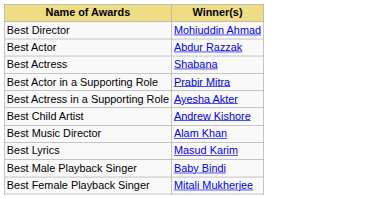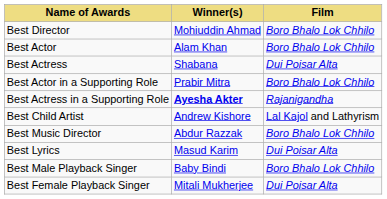 <table class="wikitable">
 <tr>
 <th style="background:#EEDD82;">Name of Awards</th>
 <th style="background:#EEDD82;">Winner(s)</th>
+<th style="background:#EEDD82;">Film</th>
 </tr>
 <tr>
 <td>Best Director</td>
 <td><a href='#'>Mohiuddin Ahmad</a></td>
+<td><em><a href='#'>Boro Bhalo Lok Chhilo</a></em></td>
 </tr>
 <tr>
 <td>Best Actor</td>
-<td><a href='#'>Abdur Razzak</a></td>
+<td><a href='#'>Alam Khan</a></td>
+<td><em><a href='#'>Boro Bhalo Lok Chhilo</a></em></td>
 </tr>
 <tr>
 <td>Best Actress</td>
 <td><a href='#'>Shabana</a></td>
+<td><em><a href='#'>Dui Poisar Alta</a></em></td>
 </tr>
 <tr>
 <td>Best Actor in a Supporting Role</td>
 <td><a href='#'>Prabir Mitra</a></td>
+<td><em><a href='#'>Boro Bhalo Lok Chhilo</a></em></td>
 </tr>
 <tr>
 <td>Best Actress in a Supporting Role</td>
-<td><a href='#'>Ayesha Akter</a></td>
+<td><strong><a href='#'>Ayesha Akter</a></strong></td>
+<td><em><a href='#'>Rajanigandha</a></em></td>
 </tr>
 <tr>
 <td>Best Child Artist</td>
 <td><a href='#'>Andrew Kishore</a></td>
+<td><a href='#'>Lal Kajol</a> and Lathyrism</td>
 </tr>
 <tr>
 <td>Best Music Director</td>
-<td><a href='#'>Alam Khan</a></td>
+<td><a href='#'>Abdur Razzak</a></td>
+<td><em><a href='#'>Boro Bhalo Lok Chhilo</a></em></td>
 </tr>
 <tr>
 <td>Best Lyrics</td>
 <td><a href='#'>Masud Karim</a></td>
+<td><em><a href='#'>Dui Poisar Alta</a></em></td>
 </tr>
 <tr>
 <td>Best Male Playback Singer</td>
 <td><a href='#'>Baby Bindi</a></td>
+<td><em><a href='#'>Boro Bhalo Lok Chhilo</a></em></td>
 </tr>
 <tr>
 <td>Best Female Playback Singer</td>
 <td><a href='#'>Mitali Mukherjee</a></td>
+<td><em><a href='#'>Dui Poisar Alta</a></em></td>
 </tr>
 </table>
